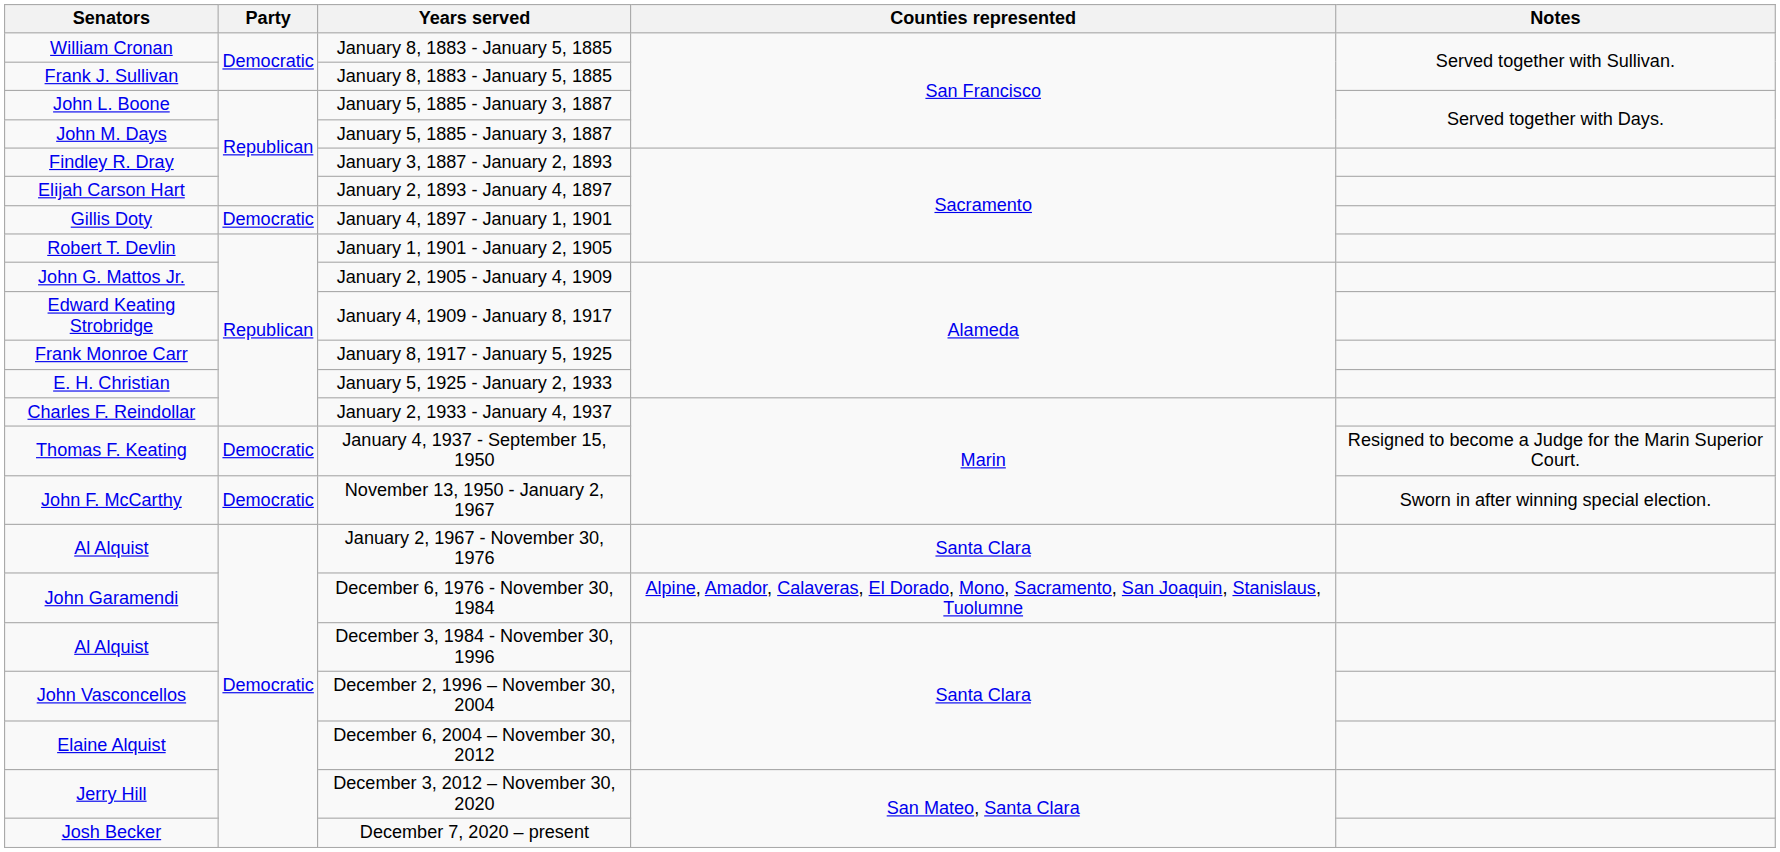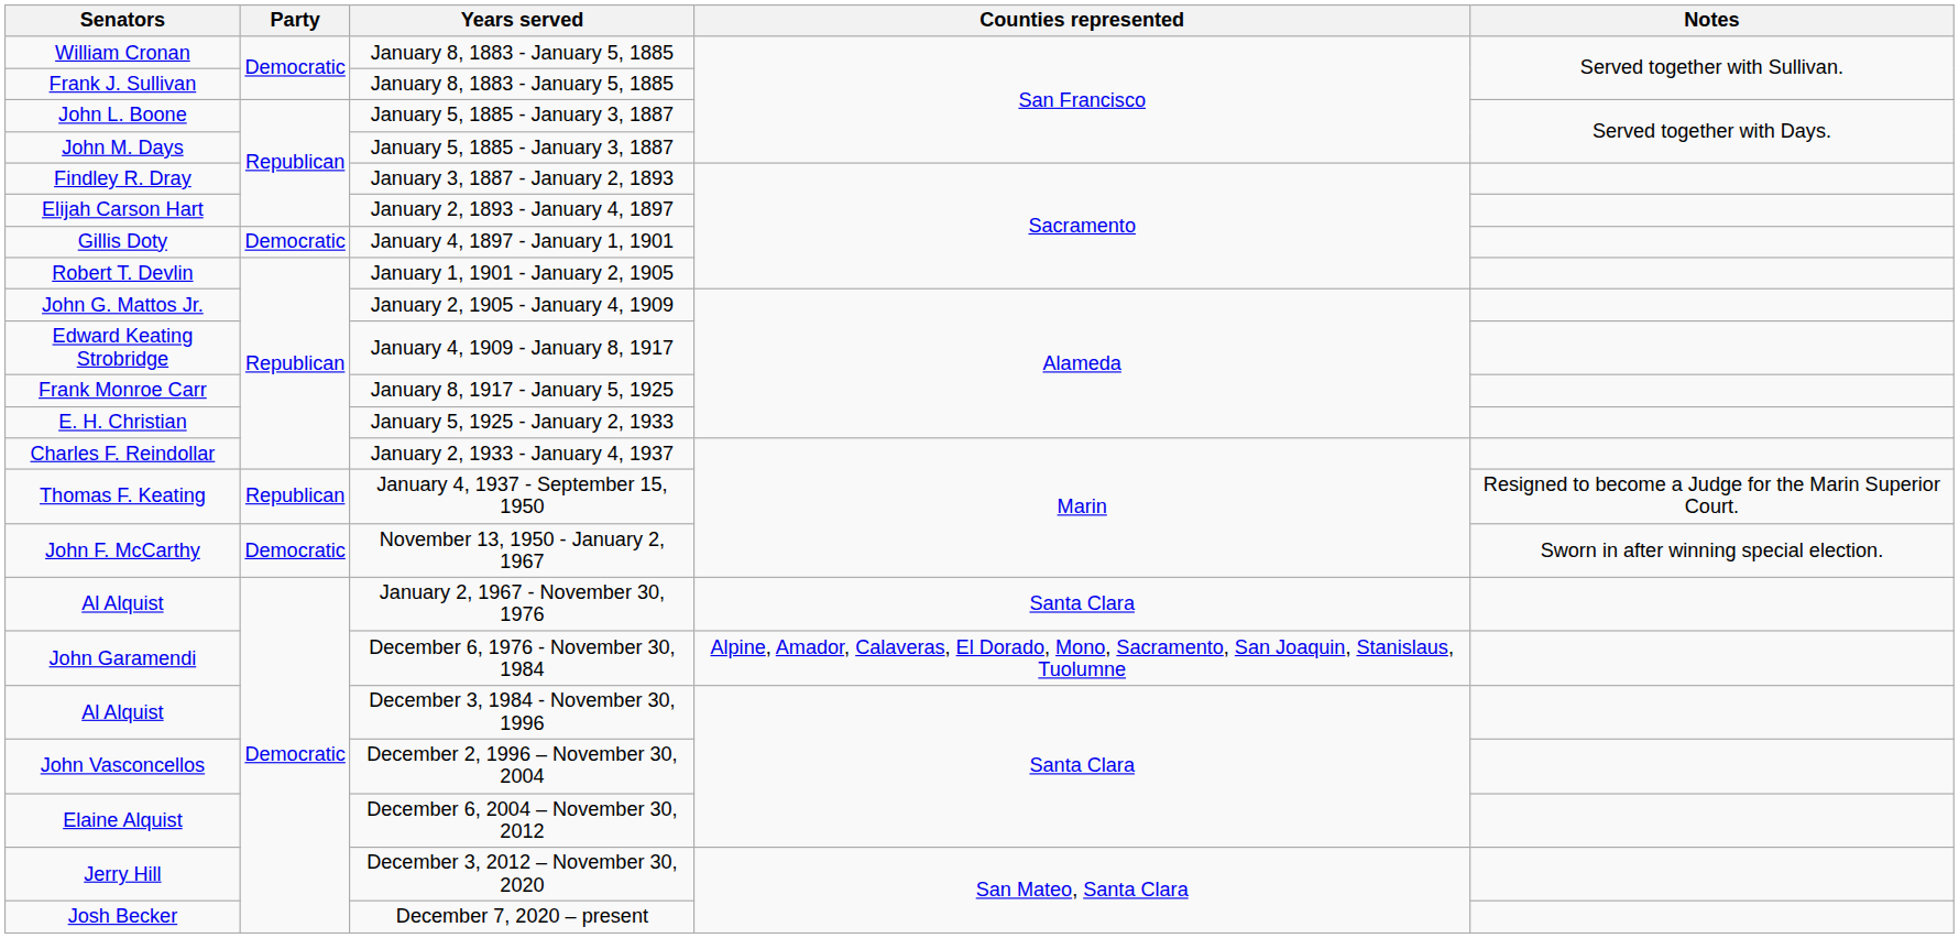 <table class=wikitable style="text-align:center">
 <tr>
 <th>Senators</th>
 <th>Party</th>
 <th>Years served</th>
 <th>Counties represented</th>
 <th>Notes</th>
 </tr>
 <tr>
 <td><a href='#'>William Cronan</a></td>
 <td rowspan=2 ><a href='#'>Democratic</a></td>
 <td>January 8, 1883 - January 5, 1885</td>
 <td rowspan=4><a href='#'>San Francisco</a></td>
 <td rowspan=2>Served together with Sullivan.</td>
 </tr>
 <tr>
 <td><a href='#'>Frank J. Sullivan</a></td>
 <td>January 8, 1883 - January 5, 1885</td>
 </tr>
 <tr>
 <td><a href='#'>John L. Boone</a></td>
 <td rowspan=4 ><a href='#'>Republican</a></td>
 <td>January 5, 1885 - January 3, 1887</td>
 <td rowspan=2>Served together with Days.</td>
 </tr>
 <tr>
 <td><a href='#'>John M. Days</a></td>
 <td>January 5, 1885 - January 3, 1887</td>
 </tr>
 <tr>
 <td><a href='#'>Findley R. Dray</a></td>
 <td>January 3, 1887 - January 2, 1893</td>
 <td rowspan=4><a href='#'>Sacramento</a></td>
 <td></td>
 </tr>
 <tr>
 <td><a href='#'>Elijah Carson Hart</a></td>
 <td>January 2, 1893 - January 4, 1897</td>
 <td></td>
 </tr>
 <tr>
 <td><a href='#'>Gillis Doty</a></td>
 <td><a href='#'>Democratic</a></td>
 <td>January 4, 1897 - January 1, 1901</td>
 <td></td>
 </tr>
 <tr>
 <td><a href='#'>Robert T. Devlin</a></td>
 <td rowspan=6 ><a href='#'>Republican</a></td>
 <td>January 1, 1901 - January 2, 1905</td>
 <td></td>
 </tr>
 <tr>
 <td><a href='#'>John G. Mattos Jr.</a></td>
 <td>January 2, 1905 - January 4, 1909</td>
 <td rowspan=4><a href='#'>Alameda</a></td>
 <td></td>
 </tr>
 <tr>
 <td><a href='#'>Edward Keating Strobridge</a></td>
 <td>January 4, 1909 - January 8, 1917</td>
 <td></td>
 </tr>
 <tr>
 <td><a href='#'>Frank Monroe Carr</a></td>
 <td>January 8, 1917 - January 5, 1925</td>
 <td></td>
 </tr>
 <tr>
 <td><a href='#'>E. H. Christian</a></td>
 <td>January 5, 1925 - January 2, 1933</td>
 <td></td>
 </tr>
 <tr>
 <td><a href='#'>Charles F. Reindollar</a></td>
 <td>January 2, 1933 - January 4, 1937</td>
 <td rowspan=3><a href='#'>Marin</a></td>
 <td></td>
 </tr>
 <tr>
 <td><a href='#'>Thomas F. Keating</a></td>
-<td><a href='#'>Democratic</a></td>
+<td><a href='#'>Republican</a></td>
 <td>January 4, 1937 - September 15, 1950</td>
 <td>Resigned to become a Judge for the Marin Superior Court.</td>
 </tr>
 <tr>
 <td><a href='#'>John F. McCarthy</a></td>
 <td><a href='#'>Democratic</a></td>
 <td>November 13, 1950 - January 2, 1967</td>
 <td>Sworn in after winning special election.</td>
 </tr>
 <tr>
 <td><a href='#'>Al Alquist</a></td>
 <td rowspan=7 ><a href='#'>Democratic</a></td>
 <td>January 2, 1967 - November 30, 1976</td>
 <td><a href='#'>Santa Clara</a></td>
 <td></td>
 </tr>
 <tr>
 <td><a href='#'>John Garamendi</a></td>
 <td>December 6, 1976 - November 30, 1984</td>
 <td><a href='#'>Alpine</a>, <a href='#'>Amador</a>, <a href='#'>Calaveras</a>, <a href='#'>El Dorado</a>, <a href='#'>Mono</a>, <a href='#'>Sacramento</a>, <a href='#'>San Joaquin</a>, <a href='#'>Stanislaus</a>, <a href='#'>Tuolumne</a></td>
 <td></td>
 </tr>
 <tr>
 <td><a href='#'>Al Alquist</a></td>
 <td>December 3, 1984 - November 30, 1996</td>
 <td rowspan=3><a href='#'>Santa Clara</a></td>
 <td></td>
 </tr>
 <tr>
 <td><a href='#'>John Vasconcellos</a></td>
 <td>December 2, 1996 – November 30, 2004</td>
 <td></td>
 </tr>
 <tr>
 <td><a href='#'>Elaine Alquist</a></td>
 <td>December 6, 2004 – November 30, 2012</td>
 <td></td>
 </tr>
 <tr>
 <td><a href='#'>Jerry Hill</a></td>
 <td>December 3, 2012 – November 30, 2020</td>
 <td rowspan=2><a href='#'>San Mateo</a>, <a href='#'>Santa Clara</a></td>
 <td></td>
 </tr>
 <tr>
 <td><a href='#'>Josh Becker</a></td>
 <td>December 7, 2020 – present</td>
 <td></td>
 </tr>
 <tr>
 </tr>
 </table>
